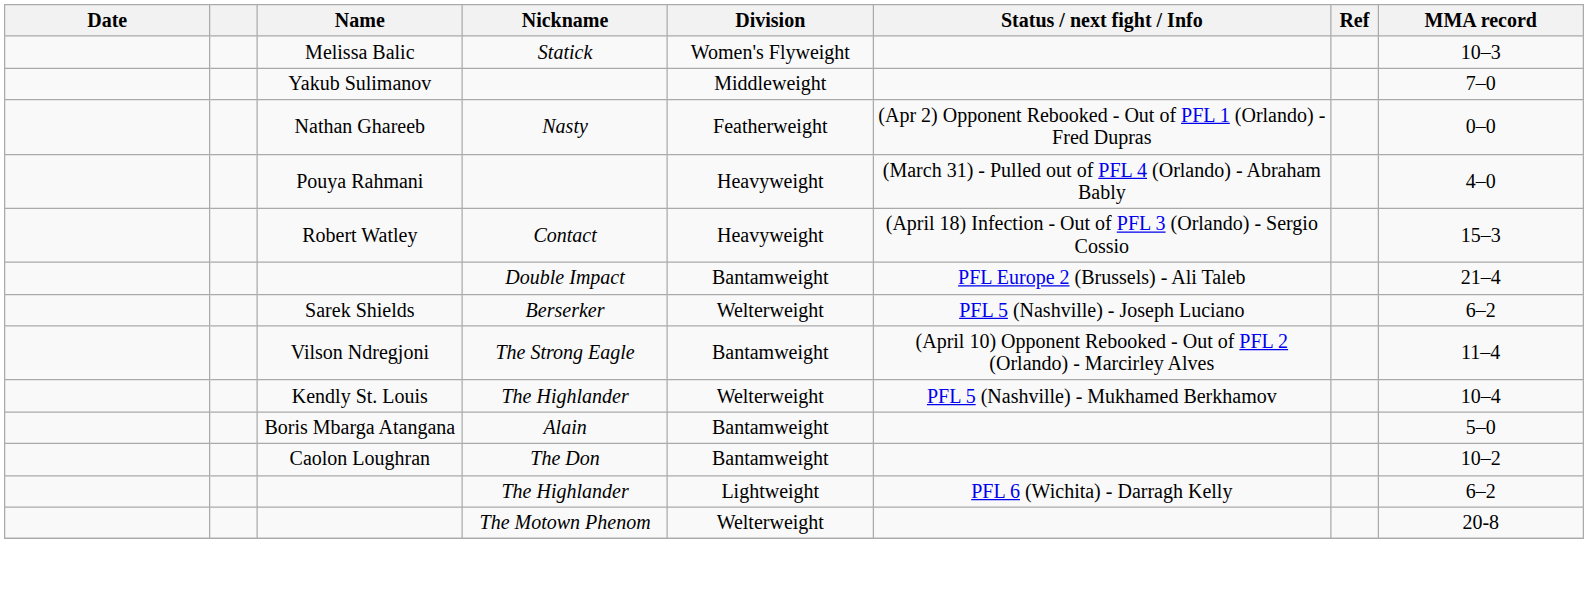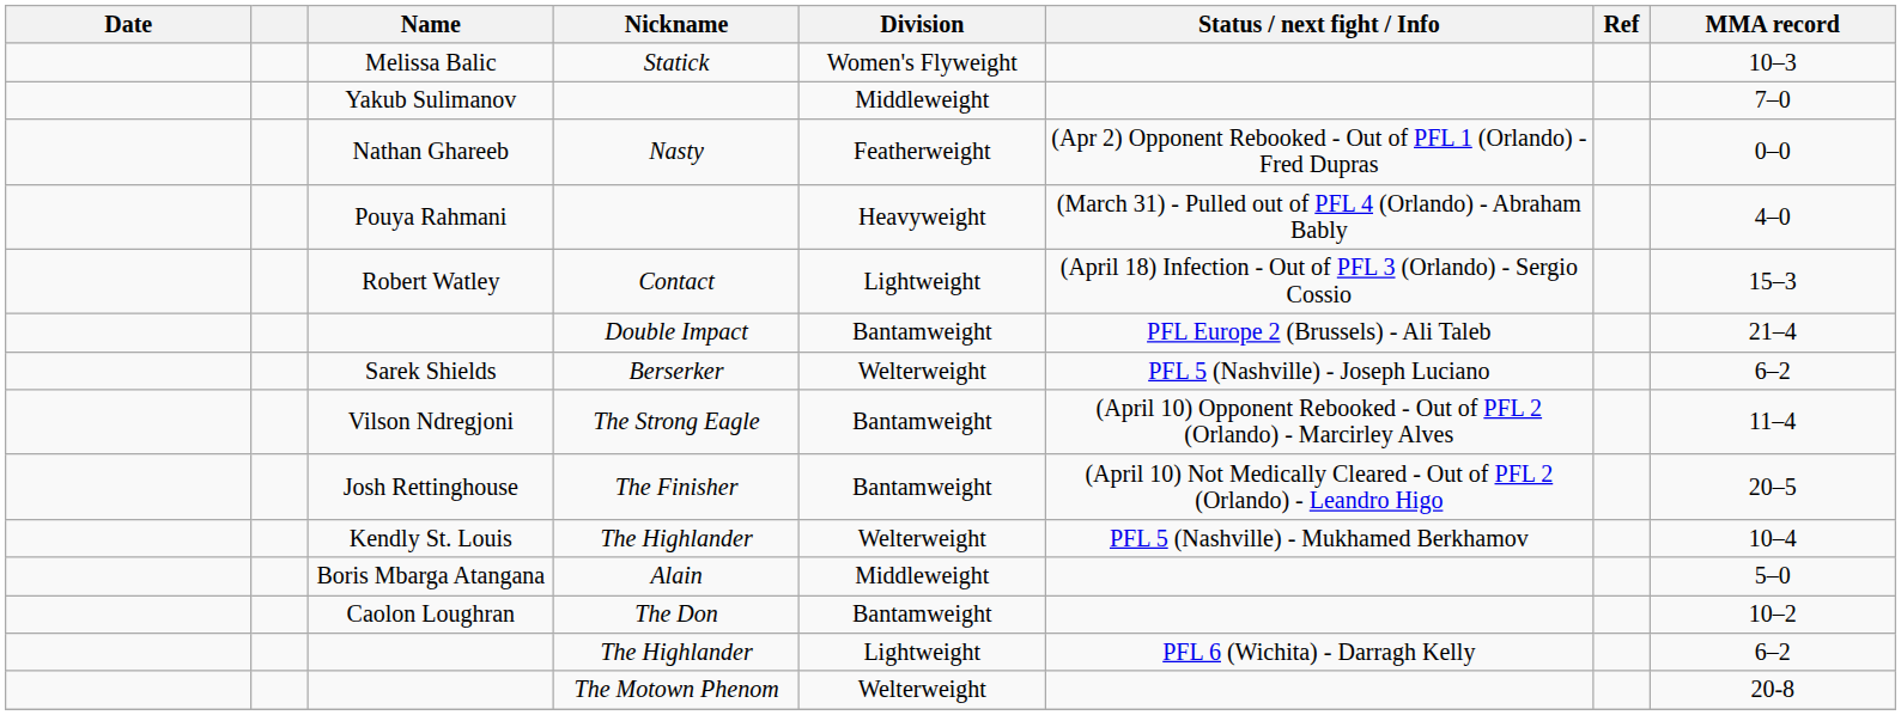 <table class="wikitable sortable" width="100%" style="text-align:center">
 <tr>
 <th width="13%">Date</th>
 <th width="3%"></th>
 <th width="13%">Name</th>
 <th width="13%">Nickname</th>
 <th width="13%">Division</th>
 <th width="29%">Status / next fight / Info</th>
 <th width="3%">Ref</th>
 <th width="14%">MMA record</th>
 </tr>
 <tr>
 <td></td>
 <td></td>
 <td>Melissa Balic<br></td>
 <td><em>Statick</em></td>
 <td>Women's Flyweight</td>
 <td></td>
 <td><br></td>
 <td>10–3</td>
 </tr>
 <tr>
 <td></td>
 <td></td>
 <td>Yakub Sulimanov</td>
 <td></td>
 <td>Middleweight</td>
 <td></td>
 <td></td>
 <td>7–0</td>
 </tr>
 <tr>
 <td></td>
 <td></td>
 <td>Nathan Ghareeb</td>
 <td><em>Nasty</em></td>
 <td>Featherweight</td>
 <td>(Apr 2) Opponent Rebooked - Out of <a href='#'>PFL 1</a>  (Orlando) - Fred Dupras</td>
 <td></td>
 <td>0–0</td>
 </tr>
 <tr>
 <td></td>
 <td></td>
 <td>Pouya Rahmani</td>
 <td></td>
 <td>Heavyweight</td>
 <td>(March 31) - Pulled out of <a href='#'>PFL 4</a> (Orlando) - Abraham Bably</td>
 <td></td>
 <td>4–0</td>
 </tr>
 <tr>
 <td></td>
 <td></td>
 <td>Robert Watley</td>
 <td><em>Contact</em></td>
-<td>Heavyweight</td>
+<td>Lightweight</td>
 <td>(April 18) Infection - Out of <a href='#'>PFL 3</a> (Orlando) - Sergio Cossio</td>
 <td></td>
 <td>15–3</td>
 </tr>
 <tr>
 <td></td>
 <td></td>
 <td></td>
 <td><em>Double Impact</em></td>
 <td>Bantamweight</td>
 <td><a href='#'>PFL Europe 2</a> (Brussels) -  Ali Taleb</td>
 <td></td>
 <td>21–4</td>
 </tr>
 <tr>
 <td></td>
 <td></td>
 <td>Sarek Shields</td>
 <td><em>Berserker</em></td>
 <td>Welterweight</td>
 <td><a href='#'>PFL 5</a> (Nashville) - Joseph Luciano</td>
 <td></td>
 <td>6–2</td>
 </tr>
 <tr>
 <td></td>
 <td></td>
 <td>Vilson Ndregjoni</td>
 <td><em>The Strong Eagle</em></td>
 <td>Bantamweight</td>
 <td>(April 10) Opponent Rebooked - Out of <a href='#'>PFL 2</a> (Orlando) - Marcirley Alves</td>
 <td></td>
 <td>11–4</td>
 </tr>
 <tr>
 <td></td>
 <td></td>
+<td>Josh Rettinghouse</td>
+<td><em>The Finisher</em></td>
+<td>Bantamweight</td>
+<td>(April 10) Not Medically Cleared - Out of <a href='#'>PFL 2</a> (Orlando) - <a href='#'>Leandro Higo</a></td>
+<td></td>
+<td>20–5</td>
+</tr>
+<tr>
+<td></td>
+<td></td>
 <td>Kendly St. Louis</td>
 <td><em>The Highlander</em></td>
 <td>Welterweight</td>
 <td><a href='#'>PFL 5</a> (Nashville) - Mukhamed Berkhamov</td>
 <td></td>
 <td>10–4</td>
 </tr>
 <tr>
 <td></td>
 <td></td>
 <td>Boris Mbarga Atangana</td>
 <td><em>Alain</em></td>
-<td>Bantamweight</td>
+<td>Middleweight</td>
 <td></td>
 <td></td>
 <td>5–0</td>
 </tr>
 <tr>
 <td></td>
 <td></td>
 <td>Caolon Loughran</td>
 <td><em>The Don</em></td>
 <td>Bantamweight</td>
 <td></td>
 <td></td>
 <td>10–2</td>
 </tr>
 <tr>
 <td></td>
 <td></td>
 <td></td>
 <td><em>The Highlander</em></td>
 <td>Lightweight</td>
 <td><a href='#'>PFL 6</a> (Wichita) - Darragh Kelly</td>
 <td></td>
 <td>6–2</td>
 </tr>
 <tr>
 <td></td>
 <td></td>
 <td></td>
 <td><em>The Motown Phenom</em></td>
 <td>Welterweight</td>
 <td></td>
 <td></td>
 <td>20-8</td>
 </tr>
 <tr>
 </tr>
 </table>
